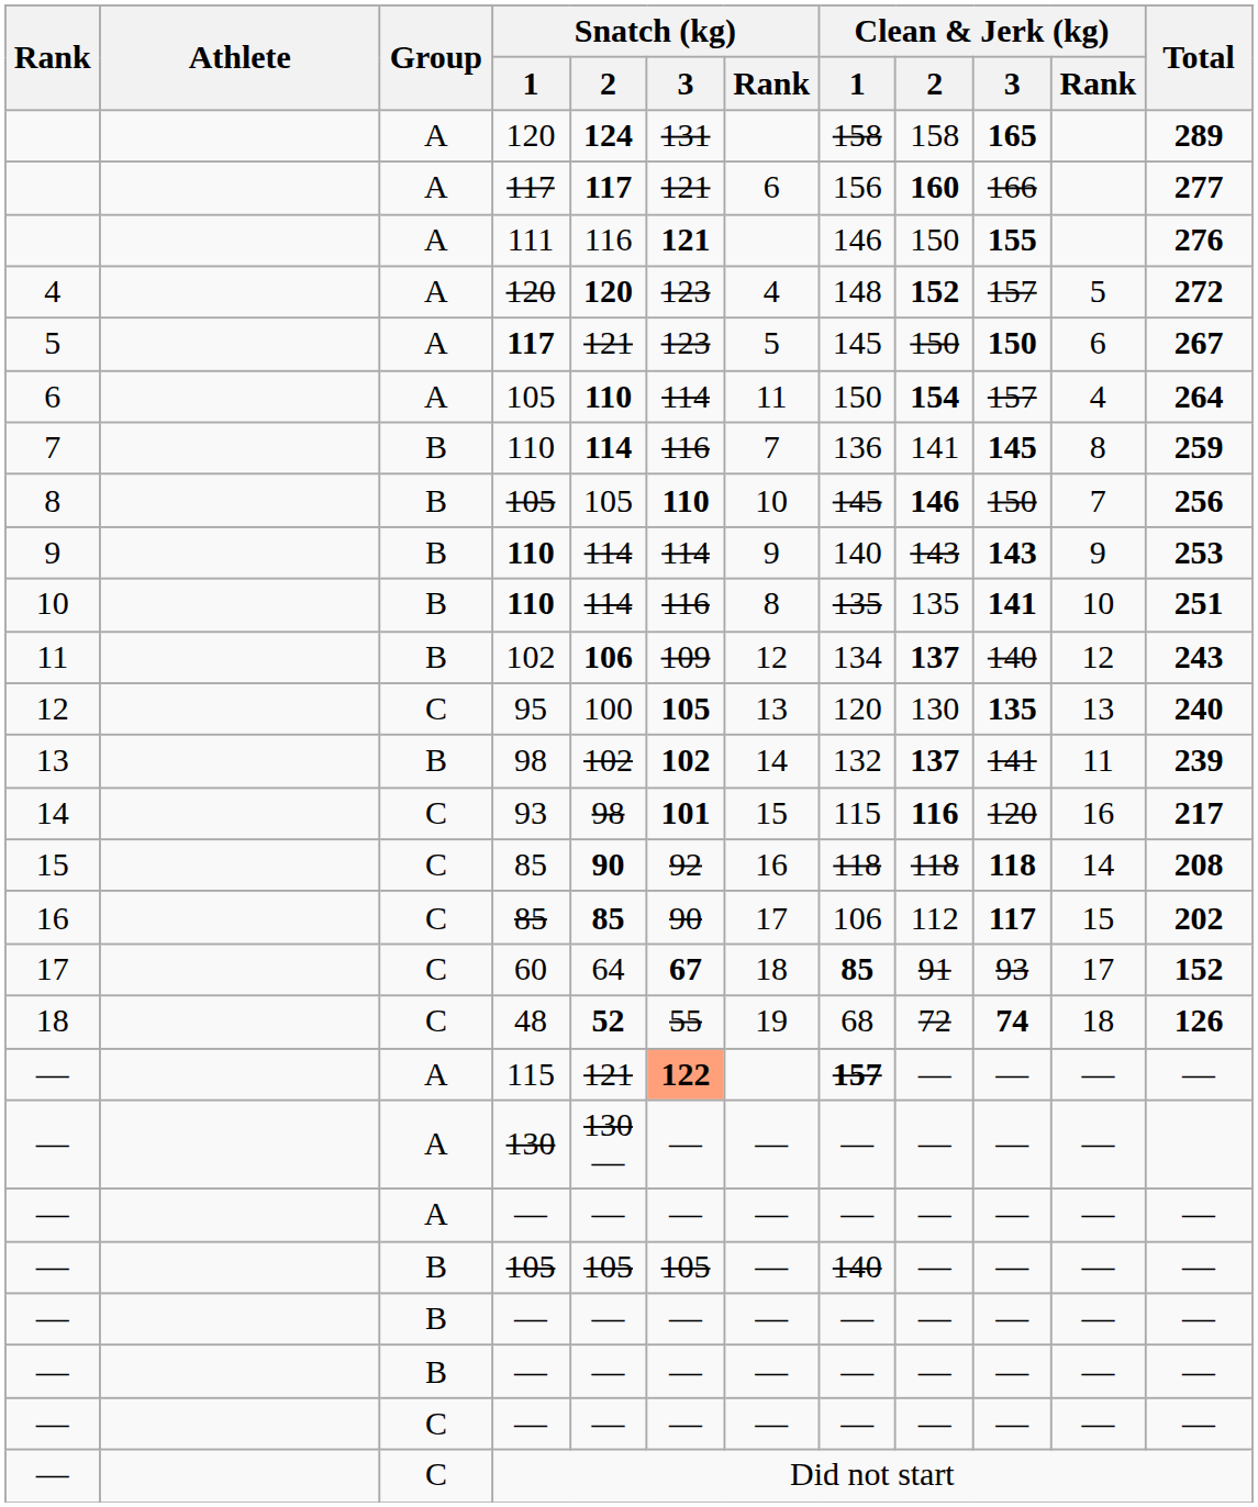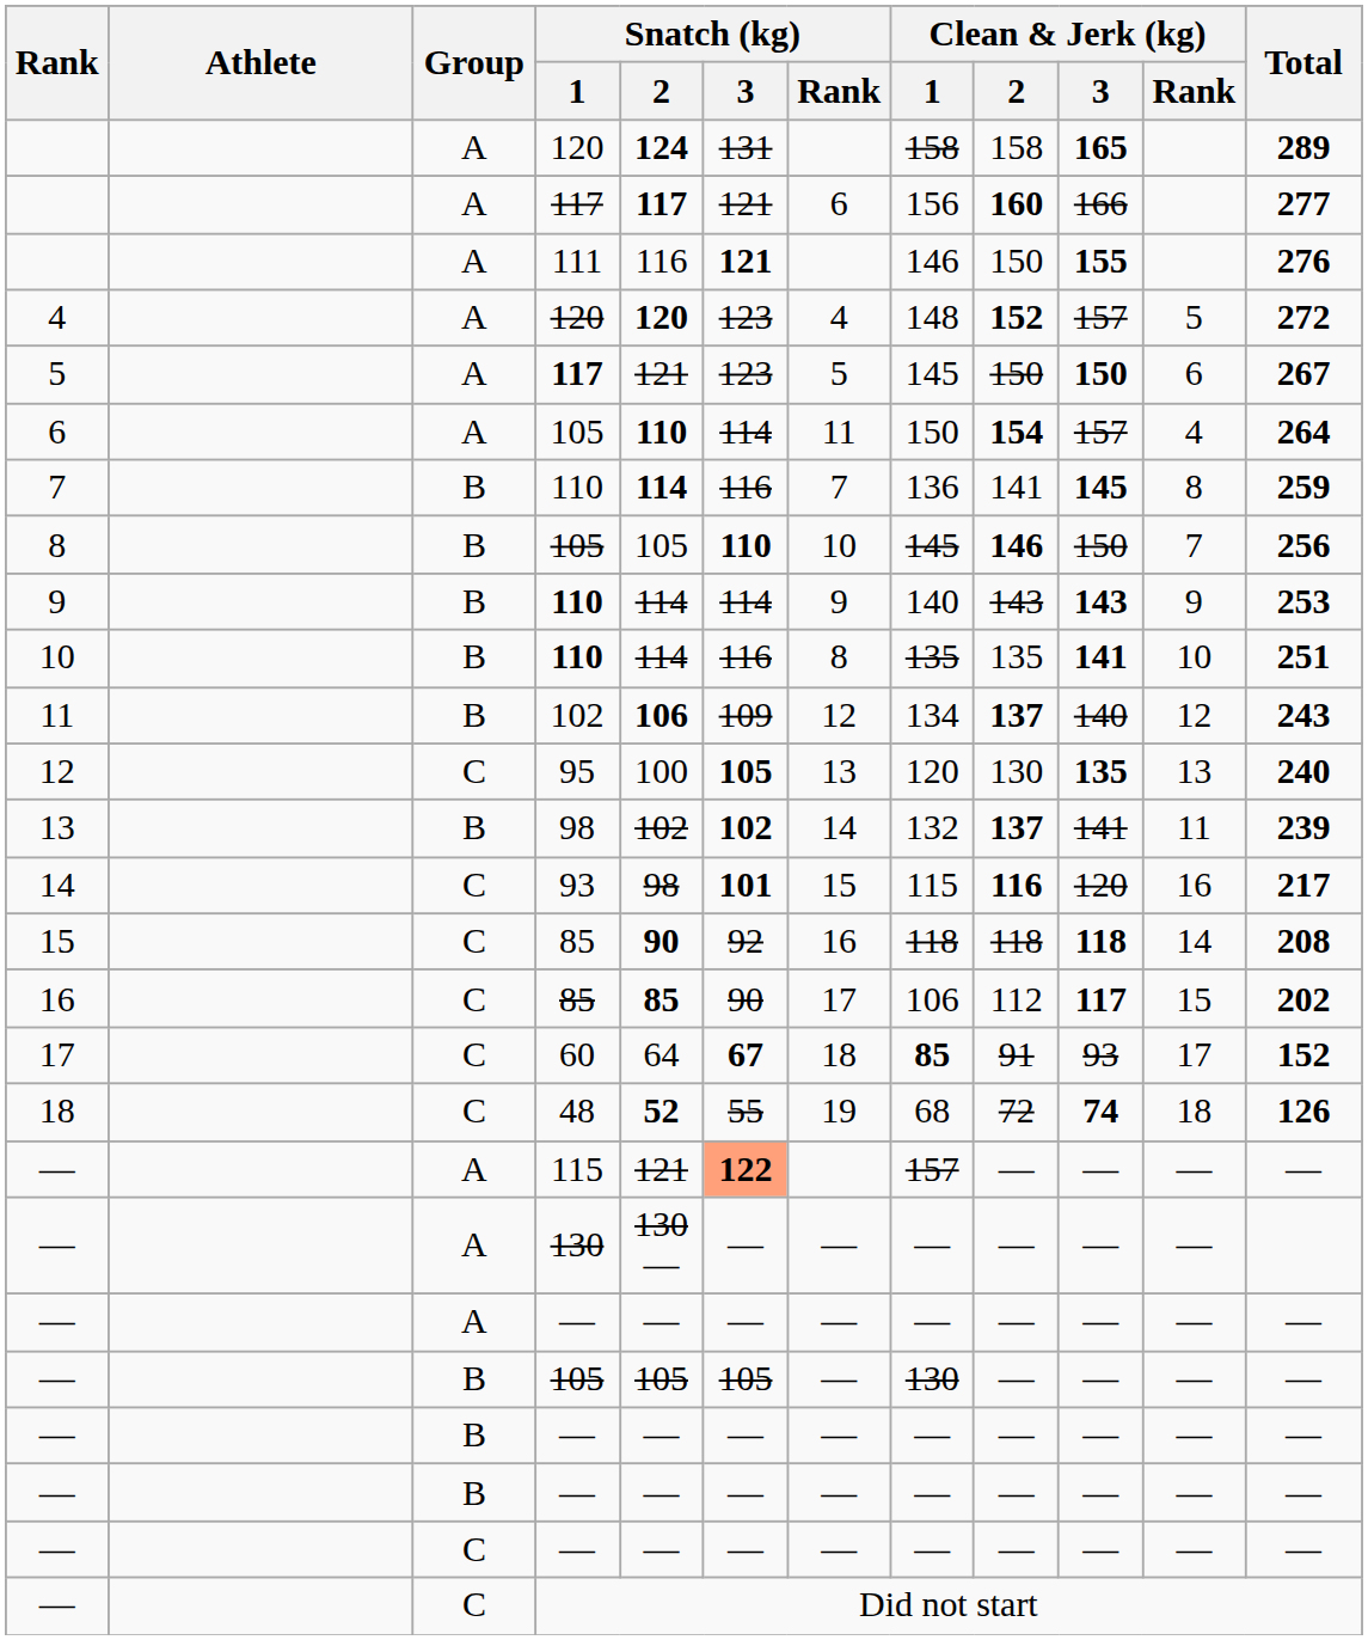 <table class = "wikitable" style="text-align:center;">
 <tr>
 <th rowspan=2 width=40>Rank</th>
 <th rowspan=2 width=250>Athlete</th>
 <th rowspan=2 width=50>Group</th>
 <th colspan=4>Snatch (kg)</th>
 <th colspan=4>Clean & Jerk (kg)</th>
 <th rowspan=2 width=60>Total</th>
 </tr>
 <tr>
 <th width=40>1</th>
 <th width=40>2</th>
 <th width=40>3</th>
 <th width=40>Rank</th>
 <th width=40>1</th>
 <th width=40>2</th>
 <th width=40>3</th>
 <th width=40>Rank</th>
 </tr>
 <tr>
 <td></td>
 <td align=left></td>
 <td>A</td>
 <td>120</td>
 <td><strong>124</strong></td>
 <td><s>131</s></td>
 <td></td>
 <td><s>158</s></td>
 <td>158</td>
 <td><strong>165</strong></td>
 <td></td>
 <td><strong>289</strong></td>
 </tr>
 <tr>
 <td></td>
 <td align=left></td>
 <td>A</td>
 <td><s>117</s></td>
 <td><strong>117</strong></td>
 <td><s>121</s></td>
 <td>6</td>
 <td>156</td>
 <td><strong>160</strong></td>
 <td><s>166</s></td>
 <td></td>
 <td><strong>277</strong></td>
 </tr>
 <tr>
 <td></td>
 <td align=left></td>
 <td>A</td>
 <td>111</td>
 <td>116</td>
 <td><strong>121</strong></td>
 <td></td>
 <td>146</td>
 <td>150</td>
 <td><strong>155</strong></td>
 <td></td>
 <td><strong>276</strong></td>
 </tr>
 <tr>
 <td>4</td>
 <td align=left></td>
 <td>A</td>
 <td><s>120</s></td>
 <td><strong>120</strong></td>
 <td><s>123</s></td>
 <td>4</td>
 <td>148</td>
 <td><strong>152</strong></td>
 <td><s>157</s></td>
 <td>5</td>
 <td><strong>272</strong></td>
 </tr>
 <tr>
 <td>5</td>
 <td align=left></td>
 <td>A</td>
 <td><strong>117</strong></td>
 <td><s>121</s></td>
 <td><s>123</s></td>
 <td>5</td>
 <td>145</td>
 <td><s>150</s></td>
 <td><strong>150</strong></td>
 <td>6</td>
 <td><strong>267</strong></td>
 </tr>
 <tr>
 <td>6</td>
 <td align=left></td>
 <td>A</td>
 <td>105</td>
 <td><strong>110</strong></td>
 <td><s>114</s></td>
 <td>11</td>
 <td>150</td>
 <td><strong>154</strong></td>
 <td><s>157</s></td>
 <td>4</td>
 <td><strong>264</strong></td>
 </tr>
 <tr>
 <td>7</td>
 <td align=left></td>
 <td>B</td>
 <td>110</td>
 <td><strong>114</strong></td>
 <td><s>116</s></td>
 <td>7</td>
 <td>136</td>
 <td>141</td>
 <td><strong>145</strong></td>
 <td>8</td>
 <td><strong>259</strong></td>
 </tr>
 <tr>
 <td>8</td>
 <td align=left></td>
 <td>B</td>
 <td><s>105</s></td>
 <td>105</td>
 <td><strong>110</strong></td>
 <td>10</td>
 <td><s>145</s></td>
 <td><strong>146</strong></td>
 <td><s>150</s></td>
 <td>7</td>
 <td><strong>256</strong></td>
 </tr>
 <tr>
 <td>9</td>
 <td align=left></td>
 <td>B</td>
 <td><strong>110</strong></td>
 <td><s>114</s></td>
 <td><s>114</s></td>
 <td>9</td>
 <td>140</td>
 <td><s>143</s></td>
 <td><strong>143</strong></td>
 <td>9</td>
 <td><strong>253</strong></td>
 </tr>
 <tr>
 <td>10</td>
 <td align=left></td>
 <td>B</td>
 <td><strong>110</strong></td>
 <td><s>114</s></td>
 <td><s>116</s></td>
 <td>8</td>
 <td><s>135</s></td>
 <td>135</td>
 <td><strong>141</strong></td>
 <td>10</td>
 <td><strong>251</strong></td>
 </tr>
 <tr>
 <td>11</td>
 <td align=left></td>
 <td>B</td>
 <td>102</td>
 <td><strong>106</strong></td>
 <td><s>109</s></td>
 <td>12</td>
 <td>134</td>
 <td><strong>137</strong></td>
 <td><s>140</s></td>
 <td>12</td>
 <td><strong>243</strong></td>
 </tr>
 <tr>
 <td>12</td>
 <td align=left></td>
 <td>C</td>
 <td>95</td>
 <td>100</td>
 <td><strong>105</strong></td>
 <td>13</td>
 <td>120</td>
 <td>130</td>
 <td><strong>135</strong></td>
 <td>13</td>
 <td><strong>240</strong></td>
 </tr>
 <tr>
 <td>13</td>
 <td align=left></td>
 <td>B</td>
 <td>98</td>
 <td><s>102</s></td>
 <td><strong>102</strong></td>
 <td>14</td>
 <td>132</td>
 <td><strong>137</strong></td>
 <td><s>141</s></td>
 <td>11</td>
 <td><strong>239</strong></td>
 </tr>
 <tr>
 <td>14</td>
 <td align=left></td>
 <td>C</td>
 <td>93</td>
 <td><s>98</s></td>
 <td><strong>101</strong></td>
 <td>15</td>
 <td>115</td>
 <td><strong>116</strong></td>
 <td><s>120</s></td>
 <td>16</td>
 <td><strong>217</strong></td>
 </tr>
 <tr>
 <td>15</td>
 <td align=left></td>
 <td>C</td>
 <td>85</td>
 <td><strong>90</strong></td>
 <td><s>92</s></td>
 <td>16</td>
 <td><s>118</s></td>
 <td><s>118</s></td>
 <td><strong>118</strong></td>
 <td>14</td>
 <td><strong>208</strong></td>
 </tr>
 <tr>
 <td>16</td>
 <td align=left></td>
 <td>C</td>
 <td><s>85</s></td>
 <td><strong>85</strong></td>
 <td><s>90</s></td>
 <td>17</td>
 <td>106</td>
 <td>112</td>
 <td><strong>117</strong></td>
 <td>15</td>
 <td><strong>202</strong></td>
 </tr>
 <tr>
 <td>17</td>
 <td align=left></td>
 <td>C</td>
 <td>60</td>
 <td>64</td>
 <td><strong>67</strong></td>
 <td>18</td>
 <td><strong>85</strong></td>
 <td><s>91</s></td>
 <td><s>93</s></td>
 <td>17</td>
 <td><strong>152</strong></td>
 </tr>
 <tr>
 <td>18</td>
 <td align=left></td>
 <td>C</td>
 <td>48</td>
 <td><strong>52</strong></td>
 <td><s>55</s></td>
 <td>19</td>
 <td>68</td>
 <td><s>72</s></td>
 <td><strong>74</strong></td>
 <td>18</td>
 <td><strong>126</strong></td>
 </tr>
 <tr>
 <td>—</td>
 <td align=left></td>
 <td>A</td>
 <td>115</td>
 <td><s>121</s></td>
 <td style="background: lightsalmon;"><strong>122</strong></td>
 <td></td>
-<td><strong><s>157</s></strong></td>
+<td><s>157</s></td>
 <td>—</td>
 <td>—</td>
 <td>—</td>
 <td>—</td>
 </tr>
 <tr>
 <td>—</td>
 <td align=left></td>
 <td>A</td>
 <td><s>130</s></td>
 <td><s>130</s> —</td>
 <td>—</td>
 <td>—</td>
 <td>—</td>
 <td>—</td>
 <td>—</td>
 <td>—</td>
 </tr>
 <tr>
 <td>—</td>
 <td align=left></td>
 <td>A</td>
 <td>—</td>
 <td>—</td>
 <td>—</td>
 <td>—</td>
 <td>—</td>
 <td>—</td>
 <td>—</td>
 <td>—</td>
 <td>—</td>
 </tr>
 <tr>
 <td>—</td>
 <td align=left></td>
 <td>B</td>
 <td><s>105</s></td>
 <td><s>105</s></td>
 <td><s>105</s></td>
 <td>—</td>
-<td><s>140</s></td>
+<td><s>130</s></td>
 <td>—</td>
 <td>—</td>
 <td>—</td>
 <td>—</td>
 </tr>
 <tr>
 <td>—</td>
 <td align=left></td>
 <td>B</td>
 <td>—</td>
 <td>—</td>
 <td>—</td>
 <td>—</td>
 <td>—</td>
 <td>—</td>
 <td>—</td>
 <td>—</td>
 <td>—</td>
 </tr>
 <tr>
 <td>—</td>
 <td align=left></td>
 <td>B</td>
 <td>—</td>
 <td>—</td>
 <td>—</td>
 <td>—</td>
 <td>—</td>
 <td>—</td>
 <td>—</td>
 <td>—</td>
 <td>—</td>
 </tr>
 <tr>
 <td>—</td>
 <td align=left></td>
 <td>C</td>
 <td>—</td>
 <td>—</td>
 <td>—</td>
 <td>—</td>
 <td>—</td>
 <td>—</td>
 <td>—</td>
 <td>—</td>
 <td>—</td>
 </tr>
 <tr>
 <td>—</td>
 <td align=left></td>
 <td>C</td>
 <td colspan=9>Did not start</td>
 </tr>
 </table>
